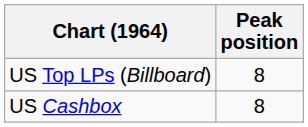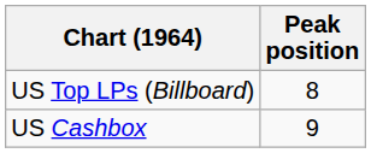 <table class="wikitable">
 <tr>
 <th>Chart (1964)</th>
 <th>Peak<br>position</th>
 </tr>
 <tr>
 <td>US <a href='#'>Top LPs</a> (<em>Billboard</em>)</td>
 <td align="center">8</td>
 </tr>
 <tr>
 <td>US <em><a href='#'>Cashbox</a></em></td>
-<td align="center">8</td>
+<td align="center">9</td>
 </tr>
 </table>
